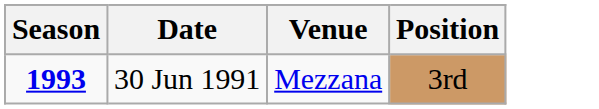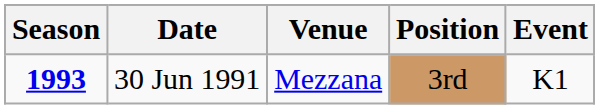 <table class="wikitable" style="text-align:center; font-size:95%;">
 <tr>
 <th>Season</th>
 <th>Date</th>
 <th>Venue</th>
 <th>Position</th>
+<th>Event</th>
 </tr>
 <tr>
 <td><strong><a href='#'>1993</a></strong></td>
 <td align=right>30 Jun 1991</td>
 <td align=left><a href='#'>Mezzana</a></td>
 <td bgcolor=cc9966>3rd</td>
+<td>K1</td>
 </tr>
 </table>
